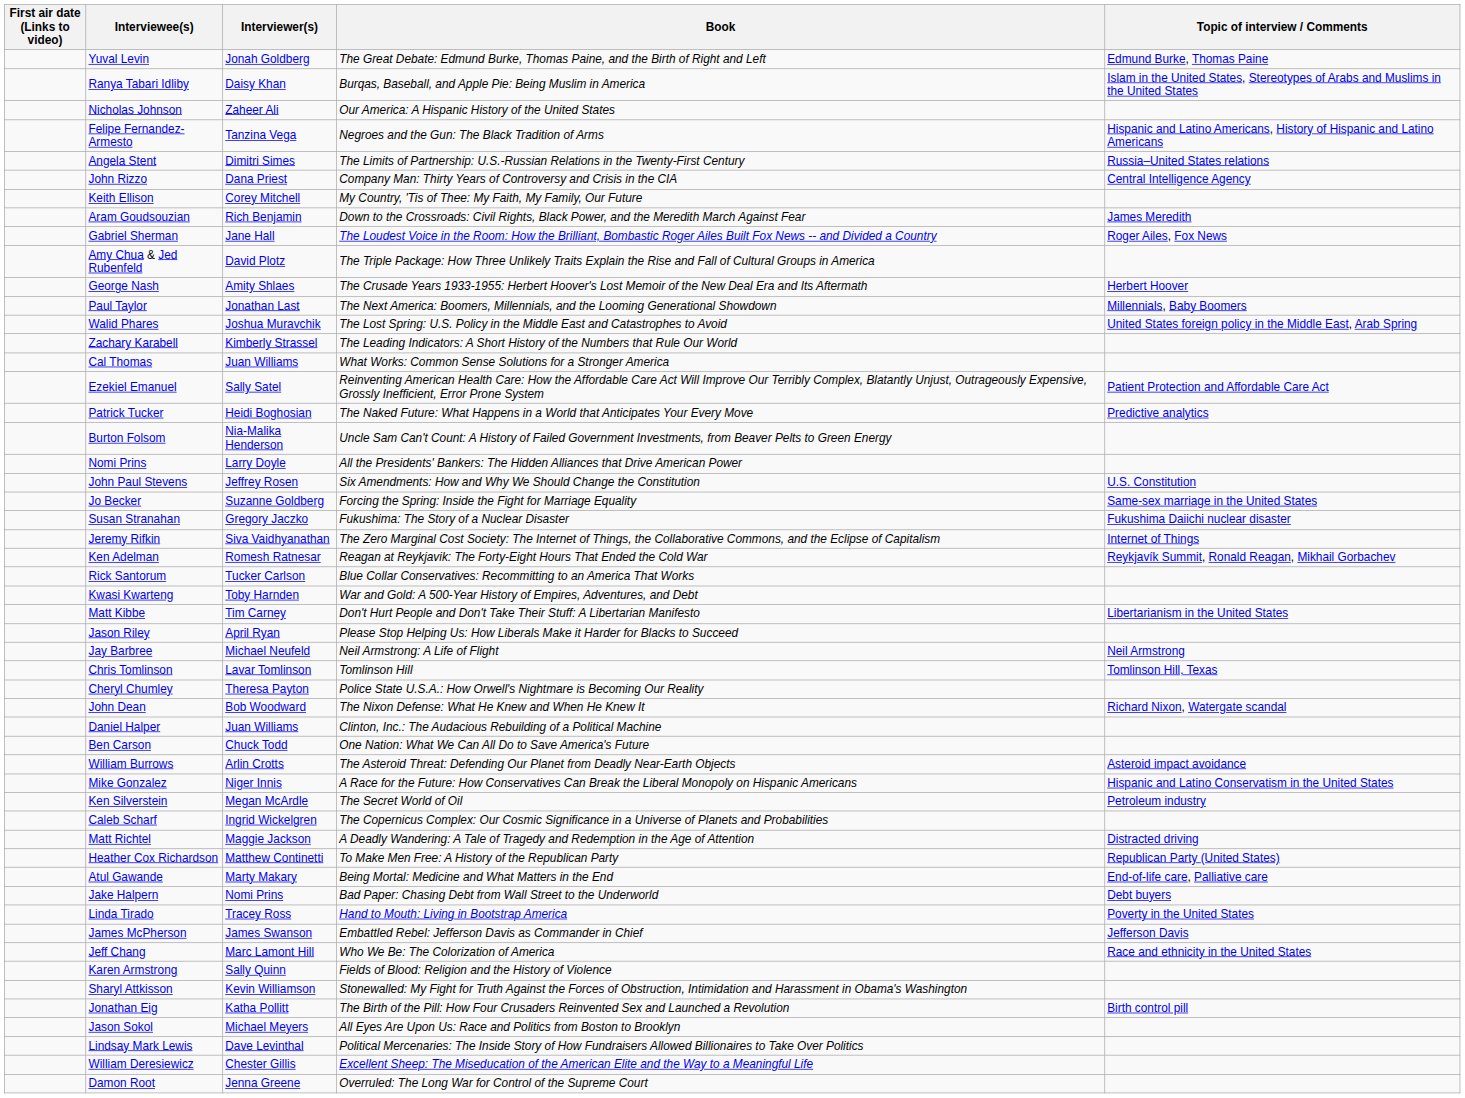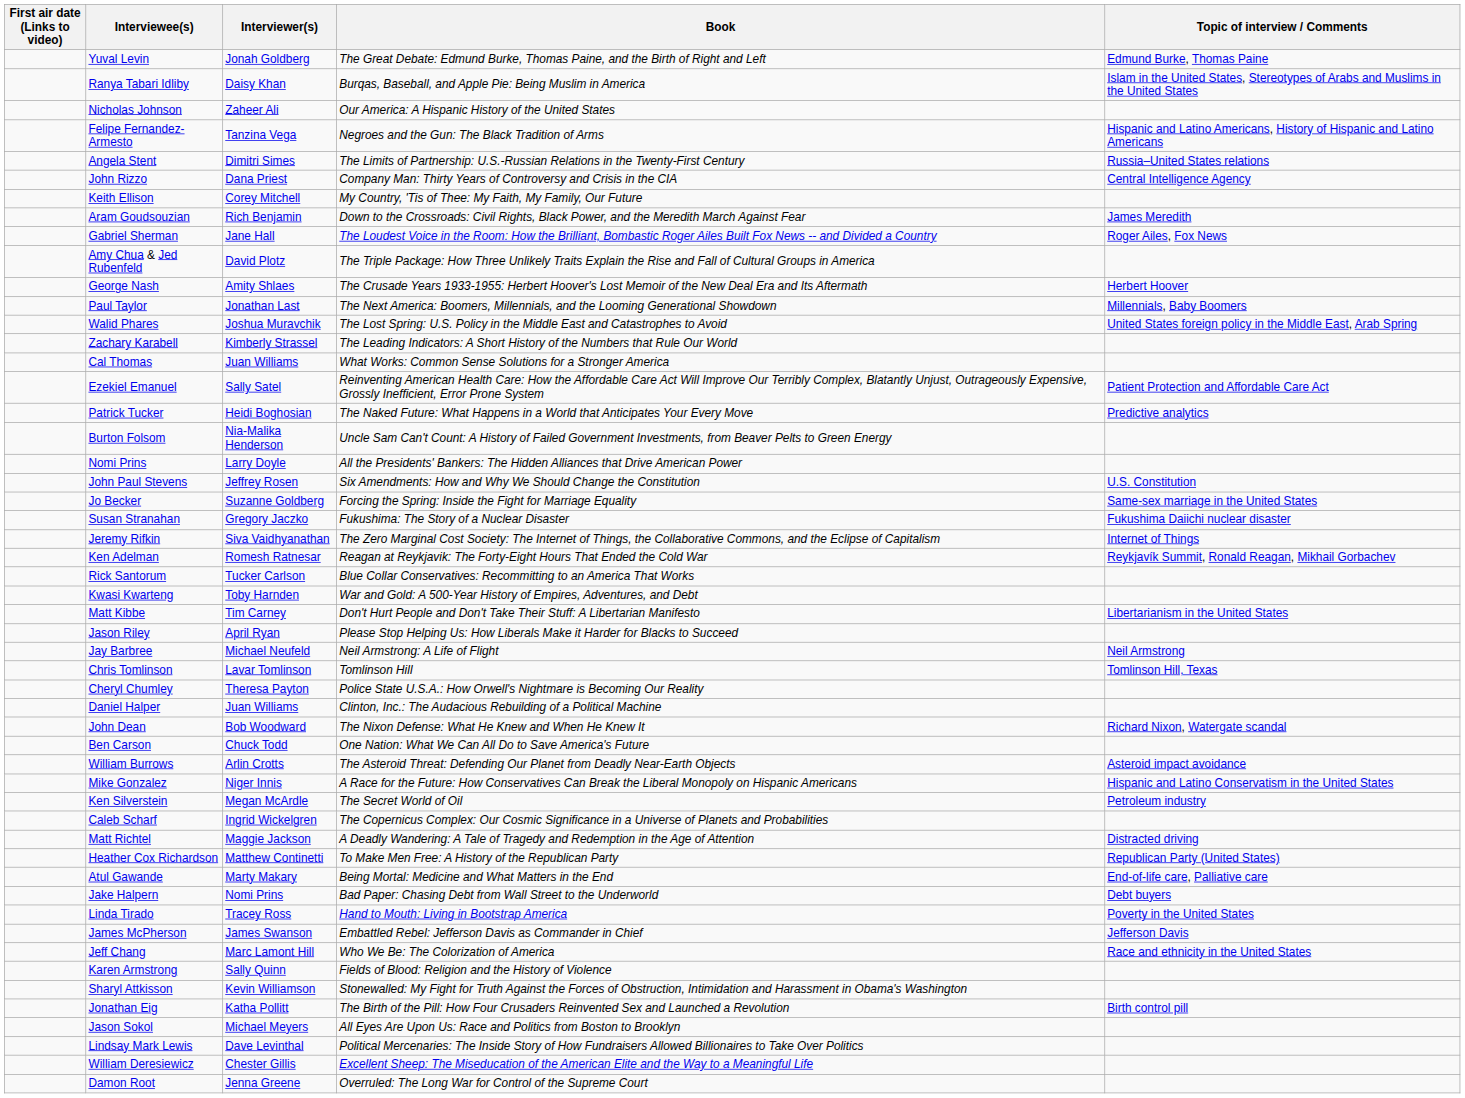 <table class="wikitable">
 <tr>
 <th>First air date<br>(Links to video)</th>
 <th>Interviewee(s)</th>
 <th>Interviewer(s)</th>
 <th>Book</th>
 <th>Topic of interview / Comments</th>
 </tr>
 <tr>
 <td></td>
 <td><a href='#'>Yuval Levin</a></td>
 <td><a href='#'>Jonah Goldberg</a></td>
 <td><em>The Great Debate: Edmund Burke, Thomas Paine, and the Birth of Right and Left</em></td>
 <td><a href='#'>Edmund Burke</a>, <a href='#'>Thomas Paine</a></td>
 </tr>
 <tr>
 <td></td>
 <td><a href='#'>Ranya Tabari Idliby</a></td>
 <td><a href='#'>Daisy Khan</a></td>
 <td><em>Burqas, Baseball, and Apple Pie: Being Muslim in America</em></td>
 <td><a href='#'>Islam in the United States</a>, <a href='#'>Stereotypes of Arabs and Muslims in the United States</a></td>
 </tr>
 <tr>
 <td></td>
 <td><a href='#'>Nicholas Johnson</a></td>
 <td><a href='#'>Zaheer Ali</a></td>
 <td><em>Our America: A Hispanic History of the United States</em></td>
 <td></td>
 </tr>
 <tr>
 <td></td>
 <td><a href='#'>Felipe Fernandez-Armesto</a></td>
 <td><a href='#'>Tanzina Vega</a></td>
 <td><em>Negroes and the Gun: The Black Tradition of Arms</em></td>
 <td><a href='#'>Hispanic and Latino Americans</a>, <a href='#'>History of Hispanic and Latino Americans</a></td>
 </tr>
 <tr>
 <td></td>
 <td><a href='#'>Angela Stent</a></td>
 <td><a href='#'>Dimitri Simes</a></td>
 <td><em>The Limits of Partnership: U.S.-Russian Relations in the Twenty-First Century</em></td>
 <td><a href='#'>Russia–United States relations</a></td>
 </tr>
 <tr>
 <td></td>
 <td><a href='#'>John Rizzo</a></td>
 <td><a href='#'>Dana Priest</a></td>
 <td><em>Company Man: Thirty Years of Controversy and Crisis in the CIA</em></td>
 <td><a href='#'>Central Intelligence Agency</a></td>
 </tr>
 <tr>
 <td></td>
 <td><a href='#'>Keith Ellison</a></td>
 <td><a href='#'>Corey Mitchell</a></td>
 <td><em>My Country, 'Tis of Thee: My Faith, My Family, Our Future</em></td>
 <td></td>
 </tr>
 <tr>
 <td></td>
 <td><a href='#'>Aram Goudsouzian</a></td>
 <td><a href='#'>Rich Benjamin</a></td>
 <td><em>Down to the Crossroads: Civil Rights, Black Power, and the Meredith March Against Fear</em></td>
 <td><a href='#'>James Meredith</a></td>
 </tr>
 <tr>
 <td></td>
 <td><a href='#'>Gabriel Sherman</a></td>
 <td><a href='#'>Jane Hall</a></td>
 <td><em><a href='#'>The Loudest Voice in the Room: How the Brilliant, Bombastic Roger Ailes Built Fox News -- and Divided a Country</a></em></td>
 <td><a href='#'>Roger Ailes</a>, <a href='#'>Fox News</a></td>
 </tr>
 <tr>
 <td></td>
 <td><a href='#'>Amy Chua</a> & <a href='#'>Jed Rubenfeld</a></td>
 <td><a href='#'>David Plotz</a></td>
 <td><em>The Triple Package: How Three Unlikely Traits Explain the Rise and Fall of Cultural Groups in America</em></td>
 <td></td>
 </tr>
 <tr>
 <td></td>
 <td><a href='#'>George Nash</a></td>
 <td><a href='#'>Amity Shlaes</a></td>
 <td><em>The Crusade Years 1933-1955: Herbert Hoover's Lost Memoir of the New Deal Era and Its Aftermath</em></td>
 <td><a href='#'>Herbert Hoover</a></td>
 </tr>
 <tr>
 <td></td>
 <td><a href='#'>Paul Taylor</a></td>
 <td><a href='#'>Jonathan Last</a></td>
 <td><em>The Next America: Boomers, Millennials, and the Looming Generational Showdown</em></td>
 <td><a href='#'>Millennials</a>, <a href='#'>Baby Boomers</a></td>
 </tr>
 <tr>
 <td></td>
 <td><a href='#'>Walid Phares</a></td>
 <td><a href='#'>Joshua Muravchik</a></td>
 <td><em>The Lost Spring: U.S. Policy in the Middle East and Catastrophes to Avoid</em></td>
 <td><a href='#'>United States foreign policy in the Middle East</a>, <a href='#'>Arab Spring</a></td>
 </tr>
 <tr>
 <td></td>
 <td><a href='#'>Zachary Karabell</a></td>
 <td><a href='#'>Kimberly Strassel</a></td>
 <td><em>The Leading Indicators: A Short History of the Numbers that Rule Our World</em></td>
 <td></td>
 </tr>
 <tr>
 <td></td>
 <td><a href='#'>Cal Thomas</a></td>
 <td><a href='#'>Juan Williams</a></td>
 <td><em>What Works: Common Sense Solutions for a Stronger America</em></td>
 <td></td>
 </tr>
 <tr>
 <td></td>
 <td><a href='#'>Ezekiel Emanuel</a></td>
 <td><a href='#'>Sally Satel</a></td>
 <td><em>Reinventing American Health Care: How the Affordable Care Act Will Improve Our Terribly Complex, Blatantly Unjust, Outrageously Expensive, Grossly Inefficient, Error Prone System</em></td>
 <td><a href='#'>Patient Protection and Affordable Care Act</a></td>
 </tr>
 <tr>
 <td></td>
 <td><a href='#'>Patrick Tucker</a></td>
 <td><a href='#'>Heidi Boghosian</a></td>
 <td><em>The Naked Future: What Happens in a World that Anticipates Your Every Move</em></td>
 <td><a href='#'>Predictive analytics</a></td>
 </tr>
 <tr>
 <td></td>
 <td><a href='#'>Burton Folsom</a></td>
 <td><a href='#'>Nia-Malika Henderson</a></td>
 <td><em>Uncle Sam Can't Count: A History of Failed Government Investments, from Beaver Pelts to Green Energy</em></td>
 <td></td>
 </tr>
 <tr>
 <td></td>
 <td><a href='#'>Nomi Prins</a></td>
 <td><a href='#'>Larry Doyle</a></td>
 <td><em>All the Presidents' Bankers: The Hidden Alliances that Drive American Power</em></td>
 <td></td>
 </tr>
 <tr>
 <td></td>
 <td><a href='#'>John Paul Stevens</a></td>
 <td><a href='#'>Jeffrey Rosen</a></td>
 <td><em>Six Amendments: How and Why We Should Change the Constitution</em></td>
 <td><a href='#'>U.S. Constitution</a></td>
 </tr>
 <tr>
 <td></td>
 <td><a href='#'>Jo Becker</a></td>
 <td><a href='#'>Suzanne Goldberg</a></td>
 <td><em>Forcing the Spring: Inside the Fight for Marriage Equality</em></td>
 <td><a href='#'>Same-sex marriage in the United States</a></td>
 </tr>
 <tr>
 <td></td>
 <td><a href='#'>Susan Stranahan</a></td>
 <td><a href='#'>Gregory Jaczko</a></td>
 <td><em>Fukushima: The Story of a Nuclear Disaster</em></td>
 <td><a href='#'>Fukushima Daiichi nuclear disaster</a></td>
 </tr>
 <tr>
 <td></td>
 <td><a href='#'>Jeremy Rifkin</a></td>
 <td><a href='#'>Siva Vaidhyanathan</a></td>
 <td><em>The Zero Marginal Cost Society: The Internet of Things, the Collaborative Commons, and the Eclipse of Capitalism</em></td>
 <td><a href='#'>Internet of Things</a></td>
 </tr>
 <tr>
 <td></td>
 <td><a href='#'>Ken Adelman</a></td>
 <td><a href='#'>Romesh Ratnesar</a></td>
 <td><em>Reagan at Reykjavik: The Forty-Eight Hours That Ended the Cold War</em></td>
 <td><a href='#'>Reykjavík Summit</a>, <a href='#'>Ronald Reagan</a>, <a href='#'>Mikhail Gorbachev</a></td>
 </tr>
 <tr>
 <td></td>
 <td><a href='#'>Rick Santorum</a></td>
 <td><a href='#'>Tucker Carlson</a></td>
 <td><em>Blue Collar Conservatives: Recommitting to an America That Works</em></td>
 <td></td>
 </tr>
 <tr>
 <td></td>
 <td><a href='#'>Kwasi Kwarteng</a></td>
 <td><a href='#'>Toby Harnden</a></td>
 <td><em>War and Gold: A 500-Year History of Empires, Adventures, and Debt</em></td>
 <td></td>
 </tr>
 <tr>
 <td></td>
 <td><a href='#'>Matt Kibbe</a></td>
 <td><a href='#'>Tim Carney</a></td>
 <td><em>Don't Hurt People and Don't Take Their Stuff: A Libertarian Manifesto</em></td>
 <td><a href='#'>Libertarianism in the United States</a></td>
 </tr>
 <tr>
 <td></td>
 <td><a href='#'>Jason Riley</a></td>
 <td><a href='#'>April Ryan</a></td>
 <td><em>Please Stop Helping Us: How Liberals Make it Harder for Blacks to Succeed</em></td>
 <td></td>
 </tr>
 <tr>
 <td></td>
 <td><a href='#'>Jay Barbree</a></td>
 <td><a href='#'>Michael Neufeld</a></td>
 <td><em>Neil Armstrong: A Life of Flight</em></td>
 <td><a href='#'>Neil Armstrong</a></td>
 </tr>
 <tr>
 <td></td>
 <td><a href='#'>Chris Tomlinson</a></td>
 <td><a href='#'>Lavar Tomlinson</a></td>
 <td><em>Tomlinson Hill</em></td>
 <td><a href='#'>Tomlinson Hill, Texas</a></td>
 </tr>
 <tr>
 <td></td>
 <td><a href='#'>Cheryl Chumley</a></td>
 <td><a href='#'>Theresa Payton</a></td>
 <td><em>Police State U.S.A.: How Orwell's Nightmare is Becoming Our Reality</em></td>
 <td></td>
 </tr>
 <tr>
 <td></td>
+<td><a href='#'>Daniel Halper</a></td>
+<td><a href='#'>Juan Williams</a></td>
+<td><em>Clinton, Inc.: The Audacious Rebuilding of a Political Machine</em></td>
+<td></td>
+</tr>
+<tr>
+<td></td>
 <td><a href='#'>John Dean</a></td>
 <td><a href='#'>Bob Woodward</a></td>
 <td><em>The Nixon Defense: What He Knew and When He Knew It</em></td>
 <td><a href='#'>Richard Nixon</a>, <a href='#'>Watergate scandal</a></td>
-</tr>
-<tr>
-<td></td>
-<td><a href='#'>Daniel Halper</a></td>
-<td><a href='#'>Juan Williams</a></td>
-<td><em>Clinton, Inc.: The Audacious Rebuilding of a Political Machine</em></td>
-<td></td>
 </tr>
 <tr>
 <td></td>
 <td><a href='#'>Ben Carson</a></td>
 <td><a href='#'>Chuck Todd</a></td>
 <td><em>One Nation: What We Can All Do to Save America's Future</em></td>
 <td></td>
 </tr>
 <tr>
 <td></td>
 <td><a href='#'>William Burrows</a></td>
 <td><a href='#'>Arlin Crotts</a></td>
 <td><em>The Asteroid Threat: Defending Our Planet from Deadly Near-Earth Objects</em></td>
 <td><a href='#'>Asteroid impact avoidance</a></td>
 </tr>
 <tr>
 <td></td>
 <td><a href='#'>Mike Gonzalez</a></td>
 <td><a href='#'>Niger Innis</a></td>
 <td><em>A Race for the Future: How Conservatives Can Break the Liberal Monopoly on Hispanic Americans</em></td>
 <td><a href='#'>Hispanic and Latino Conservatism in the United States</a></td>
 </tr>
 <tr>
 <td></td>
 <td><a href='#'>Ken Silverstein</a></td>
 <td><a href='#'>Megan McArdle</a></td>
 <td><em>The Secret World of Oil</em></td>
 <td><a href='#'>Petroleum industry</a></td>
 </tr>
 <tr>
 <td></td>
 <td><a href='#'>Caleb Scharf</a></td>
 <td><a href='#'>Ingrid Wickelgren</a></td>
 <td><em>The Copernicus Complex: Our Cosmic Significance in a Universe of Planets and Probabilities</em></td>
 <td></td>
 </tr>
 <tr>
 <td></td>
 <td><a href='#'>Matt Richtel</a></td>
 <td><a href='#'>Maggie Jackson</a></td>
 <td><em>A Deadly Wandering: A Tale of Tragedy and Redemption in the Age of Attention</em></td>
 <td><a href='#'>Distracted driving</a></td>
 </tr>
 <tr>
 <td></td>
 <td><a href='#'>Heather Cox Richardson</a></td>
 <td><a href='#'>Matthew Continetti</a></td>
 <td><em>To Make Men Free: A History of the Republican Party</em></td>
 <td><a href='#'>Republican Party (United States)</a></td>
 </tr>
 <tr>
 <td></td>
 <td><a href='#'>Atul Gawande</a></td>
 <td><a href='#'>Marty Makary</a></td>
 <td><em>Being Mortal: Medicine and What Matters in the End</em></td>
 <td><a href='#'>End-of-life care</a>, <a href='#'>Palliative care</a></td>
 </tr>
 <tr>
 <td></td>
 <td><a href='#'>Jake Halpern</a></td>
 <td><a href='#'>Nomi Prins</a></td>
 <td><em>Bad Paper: Chasing Debt from Wall Street to the Underworld</em></td>
 <td><a href='#'>Debt buyers</a></td>
 </tr>
 <tr>
 <td></td>
 <td><a href='#'>Linda Tirado</a></td>
 <td><a href='#'>Tracey Ross</a></td>
 <td><em><a href='#'>Hand to Mouth: Living in Bootstrap America</a></em></td>
 <td><a href='#'>Poverty in the United States</a></td>
 </tr>
 <tr>
 <td></td>
 <td><a href='#'>James McPherson</a></td>
 <td><a href='#'>James Swanson</a></td>
 <td><em>Embattled Rebel: Jefferson Davis as Commander in Chief</em></td>
 <td><a href='#'>Jefferson Davis</a></td>
 </tr>
 <tr>
 <td></td>
 <td><a href='#'>Jeff Chang</a></td>
 <td><a href='#'>Marc Lamont Hill</a></td>
 <td><em>Who We Be: The Colorization of America</em></td>
 <td><a href='#'>Race and ethnicity in the United States</a></td>
 </tr>
 <tr>
 <td></td>
 <td><a href='#'>Karen Armstrong</a></td>
 <td><a href='#'>Sally Quinn</a></td>
 <td><em>Fields of Blood: Religion and the History of Violence</em></td>
 <td></td>
 </tr>
 <tr>
 <td></td>
 <td><a href='#'>Sharyl Attkisson</a></td>
 <td><a href='#'>Kevin Williamson</a></td>
 <td><em>Stonewalled: My Fight for Truth Against the Forces of Obstruction, Intimidation and Harassment in Obama's Washington</em></td>
 <td></td>
 </tr>
 <tr>
 <td></td>
 <td><a href='#'>Jonathan Eig</a></td>
 <td><a href='#'>Katha Pollitt</a></td>
 <td><em>The Birth of the Pill: How Four Crusaders Reinvented Sex and Launched a Revolution</em></td>
 <td><a href='#'>Birth control pill</a></td>
 </tr>
 <tr>
 <td></td>
 <td><a href='#'>Jason Sokol</a></td>
 <td><a href='#'>Michael Meyers</a></td>
 <td><em>All Eyes Are Upon Us: Race and Politics from Boston to Brooklyn</em></td>
 <td></td>
 </tr>
 <tr>
 <td></td>
 <td><a href='#'>Lindsay Mark Lewis</a></td>
 <td><a href='#'>Dave Levinthal</a></td>
 <td><em>Political Mercenaries: The Inside Story of How Fundraisers Allowed Billionaires to Take Over Politics</em></td>
 <td></td>
 </tr>
 <tr>
 <td></td>
 <td><a href='#'>William Deresiewicz</a></td>
 <td><a href='#'>Chester Gillis</a></td>
 <td><em><a href='#'>Excellent Sheep: The Miseducation of the American Elite and the Way to a Meaningful Life</a></em></td>
 <td></td>
 </tr>
 <tr>
 <td></td>
 <td><a href='#'>Damon Root</a></td>
 <td><a href='#'>Jenna Greene</a></td>
 <td><em>Overruled: The Long War for Control of the Supreme Court</em></td>
 <td></td>
 </tr>
 </table>
